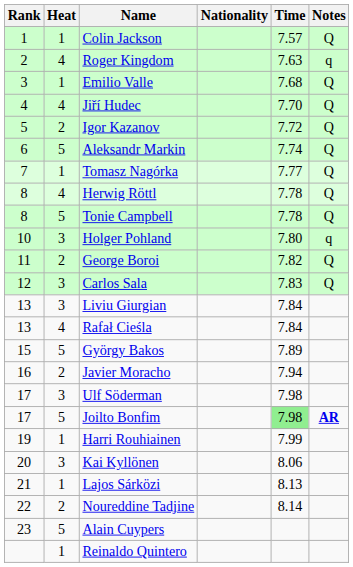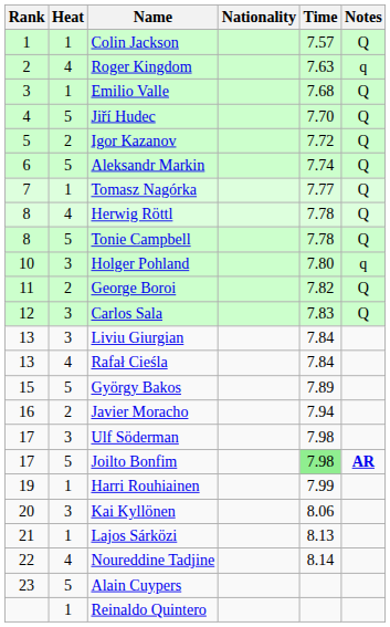 <table class="wikitable sortable" style="text-align:center">
 <tr>
 <th>Rank</th>
 <th>Heat</th>
 <th>Name</th>
 <th>Nationality</th>
 <th>Time</th>
 <th>Notes</th>
 </tr>
 <tr bgcolor=ccffcc>
 <td>1</td>
 <td>1</td>
 <td align="left"><a href='#'>Colin Jackson</a></td>
 <td align=left></td>
 <td>7.57</td>
 <td>Q</td>
 </tr>
 <tr bgcolor=ccffcc>
 <td>2</td>
 <td>4</td>
 <td align="left"><a href='#'>Roger Kingdom</a></td>
 <td align=left></td>
 <td>7.63</td>
 <td>q</td>
 </tr>
 <tr bgcolor=ccffcc>
 <td>3</td>
 <td>1</td>
 <td align="left"><a href='#'>Emilio Valle</a></td>
 <td align=left></td>
 <td>7.68</td>
 <td>Q</td>
 </tr>
 <tr bgcolor=ccffcc>
 <td>4</td>
-<td>4</td>
+<td>5</td>
 <td align="left"><a href='#'>Jiří Hudec</a></td>
 <td align=left></td>
 <td>7.70</td>
 <td>Q</td>
 </tr>
 <tr bgcolor=ccffcc>
 <td>5</td>
 <td>2</td>
 <td align="left"><a href='#'>Igor Kazanov</a></td>
 <td align=left></td>
 <td>7.72</td>
 <td>Q</td>
 </tr>
 <tr bgcolor=ccffcc>
 <td>6</td>
 <td>5</td>
 <td align="left"><a href='#'>Aleksandr Markin</a></td>
 <td align=left></td>
 <td>7.74</td>
 <td>Q</td>
 </tr>
 <tr bgcolor=ddffdd>
 <td>7</td>
 <td>1</td>
 <td align="left"><a href='#'>Tomasz Nagórka</a></td>
 <td align=left></td>
 <td>7.77</td>
 <td>Q</td>
 </tr>
 <tr bgcolor=ddffdd>
 <td>8</td>
 <td>4</td>
 <td align="left"><a href='#'>Herwig Röttl</a></td>
 <td align=left></td>
 <td>7.78</td>
 <td>Q</td>
 </tr>
 <tr bgcolor=ccffcc>
 <td>8</td>
 <td>5</td>
 <td align="left"><a href='#'>Tonie Campbell</a></td>
 <td align=left></td>
 <td>7.78</td>
 <td>Q</td>
 </tr>
 <tr bgcolor=ccffcc>
 <td>10</td>
 <td>3</td>
 <td align="left"><a href='#'>Holger Pohland</a></td>
 <td align=left></td>
 <td>7.80</td>
 <td>q</td>
 </tr>
 <tr bgcolor=ccffcc>
 <td>11</td>
 <td>2</td>
 <td align="left"><a href='#'>George Boroi</a></td>
 <td align=left></td>
 <td>7.82</td>
 <td>Q</td>
 </tr>
 <tr bgcolor=ccffcc>
 <td>12</td>
 <td>3</td>
 <td align="left"><a href='#'>Carlos Sala</a></td>
 <td align=left></td>
 <td>7.83</td>
 <td>Q</td>
 </tr>
 <tr>
 <td>13</td>
 <td>3</td>
 <td align="left"><a href='#'>Liviu Giurgian</a></td>
 <td align=left></td>
 <td>7.84</td>
 <td></td>
 </tr>
 <tr>
 <td>13</td>
 <td>4</td>
 <td align="left"><a href='#'>Rafał Cieśla</a></td>
 <td align=left></td>
 <td>7.84</td>
 <td></td>
 </tr>
 <tr>
 <td>15</td>
 <td>5</td>
 <td align="left"><a href='#'>György Bakos</a></td>
 <td align=left></td>
 <td>7.89</td>
 <td></td>
 </tr>
 <tr>
 <td>16</td>
 <td>2</td>
 <td align="left"><a href='#'>Javier Moracho</a></td>
 <td align=left></td>
 <td>7.94</td>
 <td></td>
 </tr>
 <tr>
 <td>17</td>
 <td>3</td>
 <td align="left"><a href='#'>Ulf Söderman</a></td>
 <td align=left></td>
 <td>7.98</td>
 <td></td>
 </tr>
 <tr>
 <td>17</td>
 <td>5</td>
 <td align="left"><a href='#'>Joilto Bonfim</a></td>
 <td align=left></td>
 <td style="background: lightgreen;">7.98</td>
 <td><strong><a href='#'>AR</a></strong></td>
 </tr>
 <tr>
 <td>19</td>
 <td>1</td>
 <td align="left"><a href='#'>Harri Rouhiainen</a></td>
 <td align=left></td>
 <td>7.99</td>
 <td></td>
 </tr>
 <tr>
 <td>20</td>
 <td>3</td>
 <td align="left"><a href='#'>Kai Kyllönen</a></td>
 <td align=left></td>
 <td>8.06</td>
 <td></td>
 </tr>
 <tr>
 <td>21</td>
 <td>1</td>
 <td align="left"><a href='#'>Lajos Sárközi</a></td>
 <td align=left></td>
 <td>8.13</td>
 <td></td>
 </tr>
 <tr>
 <td>22</td>
-<td>2</td>
+<td>4</td>
 <td align="left"><a href='#'>Noureddine Tadjine</a></td>
 <td align=left></td>
 <td>8.14</td>
 <td></td>
 </tr>
 <tr>
 <td>23</td>
 <td>5</td>
 <td align="left"><a href='#'>Alain Cuypers</a></td>
 <td align=left></td>
 <td></td>
 <td></td>
 </tr>
 <tr>
 <td></td>
 <td>1</td>
 <td align="left"><a href='#'>Reinaldo Quintero</a></td>
 <td align=left></td>
 <td></td>
 <td></td>
 </tr>
 </table>
